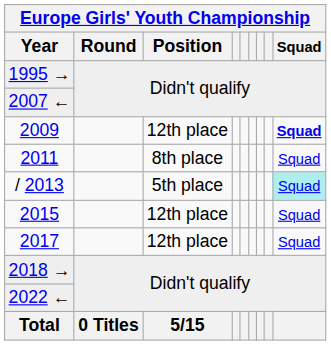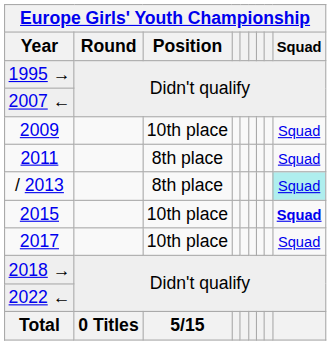 <table class="wikitable" style="text-align: center;">
 <tr>
 <th colspan=9><a href='#'>Europe Girls' Youth Championship</a></th>
 </tr>
 <tr>
 <th>Year</th>
 <th>Round</th>
 <th>Position</th>
 <th></th>
 <th></th>
 <th></th>
 <th></th>
 <th></th>
 <th><small>Squad</small></th>
 </tr>
 <tr bgcolor="efefef">
 <td> <a href='#'>1995</a> →</td>
 <td colspan="9" rowspan="2">Didn't qualify</td>
 </tr>
 <tr bgcolor="efefef">
 <td> <a href='#'>2007</a> ←</td>
 </tr>
 <tr>
 <td> <a href='#'>2009</a></td>
 <td></td>
-<td>12th place</td>
+<td>10th place</td>
 <td></td>
 <td></td>
 <td></td>
 <td></td>
 <td></td>
-<td><strong><small> <a href='#'>Squad</a></small></strong></td>
+<td><small> <a href='#'>Squad</a></small></td>
 </tr>
 <tr>
 <td> <a href='#'>2011</a></td>
 <td></td>
 <td>8th place</td>
 <td></td>
 <td></td>
 <td></td>
 <td></td>
 <td></td>
 <td><small> <a href='#'>Squad</a></small></td>
 </tr>
 <tr>
 <td>/ <a href='#'>2013</a></td>
 <td></td>
-<td>5th place</td>
+<td>8th place</td>
 <td></td>
 <td></td>
 <td></td>
 <td></td>
 <td></td>
 <td style="background: paleturquoise;"><small> <a href='#'>Squad</a></small></td>
 </tr>
 <tr>
 <td> <a href='#'>2015</a></td>
 <td></td>
-<td>12th place</td>
+<td>10th place</td>
 <td></td>
 <td></td>
 <td></td>
 <td></td>
 <td></td>
-<td><small> <a href='#'>Squad</a></small></td>
+<td><strong><small> <a href='#'>Squad</a></small></strong></td>
 </tr>
 <tr>
 <td> <a href='#'>2017</a></td>
 <td></td>
-<td>12th place</td>
+<td>10th place</td>
 <td></td>
 <td></td>
 <td></td>
 <td></td>
 <td></td>
 <td><small> <a href='#'>Squad</a></small></td>
 </tr>
 <tr bgcolor="efefef">
 <td> <a href='#'>2018</a> →</td>
 <td colspan="8" rowspan=2>Didn't qualify</td>
 </tr>
 <tr bgcolor="efefef">
 <td> <a href='#'>2022</a> ←</td>
 </tr>
 <tr>
 <th>Total</th>
 <th>0 Titles</th>
 <th>5/15</th>
 <th></th>
 <th></th>
 <th></th>
 <th></th>
 <th></th>
 <th></th>
 </tr>
 </table>
